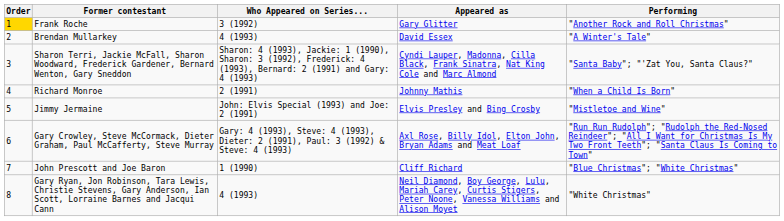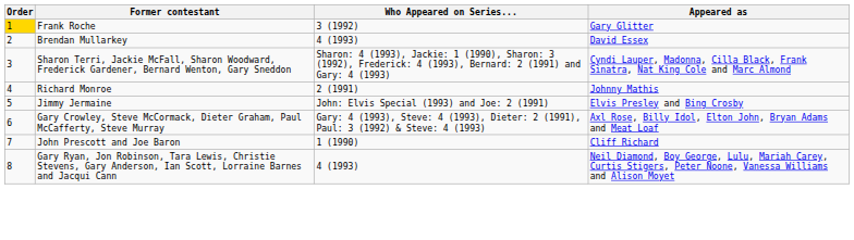 <table class="wikitable">
 <tr>
 <th>Order</th>
 <th>Former contestant</th>
 <th>Who Appeared on Series...</th>
 <th>Appeared as</th>
-<th>Performing</th>
 </tr>
 <tr>
 <td style="background: gold;">1</td>
 <td>Frank Roche</td>
 <td>3 (1992)</td>
 <td><a href='#'>Gary Glitter</a></td>
-<td>"<a href='#'>Another Rock and Roll Christmas</a>"</td>
 </tr>
 <tr>
 <td>2</td>
 <td>Brendan Mullarkey</td>
 <td>4 (1993)</td>
 <td><a href='#'>David Essex</a></td>
-<td>"<a href='#'>A Winter's Tale</a>"</td>
 </tr>
 <tr>
 <td>3</td>
 <td>Sharon Terri, Jackie McFall, Sharon Woodward, Frederick Gardener, Bernard Wenton, Gary Sneddon</td>
 <td>Sharon: 4 (1993), Jackie: 1 (1990), Sharon: 3 (1992), Frederick: 4 (1993), Bernard: 2 (1991) and Gary: 4 (1993)</td>
 <td><a href='#'>Cyndi Lauper</a>, <a href='#'>Madonna</a>, <a href='#'>Cilla Black</a>, <a href='#'>Frank Sinatra</a>, <a href='#'>Nat King Cole</a> and <a href='#'>Marc Almond</a></td>
-<td>"<a href='#'>Santa Baby</a>"; "'Zat You, Santa Claus?"</td>
 </tr>
 <tr>
 <td>4</td>
 <td>Richard Monroe</td>
 <td>2 (1991)</td>
 <td><a href='#'>Johnny Mathis</a></td>
-<td>"<a href='#'>When a Child Is Born</a>"</td>
 </tr>
 <tr>
 <td>5</td>
 <td>Jimmy Jermaine</td>
 <td>John: Elvis Special (1993) and Joe: 2 (1991)</td>
 <td><a href='#'>Elvis Presley</a> and <a href='#'>Bing Crosby</a></td>
-<td>"<a href='#'>Mistletoe and Wine</a>"</td>
 </tr>
 <tr>
 <td>6</td>
 <td>Gary Crowley, Steve McCormack, Dieter Graham, Paul McCafferty, Steve Murray</td>
 <td>Gary: 4 (1993), Steve: 4 (1993), Dieter: 2 (1991), Paul: 3 (1992) & Steve: 4 (1993)</td>
 <td><a href='#'>Axl Rose</a>, <a href='#'>Billy Idol</a>, <a href='#'>Elton John</a>, <a href='#'>Bryan Adams</a> and <a href='#'>Meat Loaf</a></td>
-<td>"<a href='#'>Run Run Rudolph</a>"; "<a href='#'>Rudolph the Red-Nosed Reindeer</a>"; "<a href='#'>All I Want for Christmas Is My Two Front Teeth</a>"; "<a href='#'>Santa Claus Is Coming to Town</a>"</td>
 </tr>
 <tr>
 <td>7</td>
 <td>John Prescott and Joe Baron</td>
 <td>1 (1990)</td>
 <td><a href='#'>Cliff Richard</a></td>
-<td>"<a href='#'>Blue Christmas</a>"; "<a href='#'>White Christmas</a>"</td>
 </tr>
 <tr>
 <td>8</td>
 <td>Gary Ryan, Jon Robinson, Tara Lewis, Christie Stevens, Gary Anderson, Ian Scott, Lorraine Barnes and Jacqui Cann</td>
 <td>4 (1993)</td>
 <td><a href='#'>Neil Diamond</a>, <a href='#'>Boy George</a>, <a href='#'>Lulu</a>, <a href='#'>Mariah Carey</a>, <a href='#'>Curtis Stigers</a>, <a href='#'>Peter Noone</a>, <a href='#'>Vanessa Williams</a> and <a href='#'>Alison Moyet</a></td>
-<td>"White Christmas"</td>
 </tr>
 </table>
